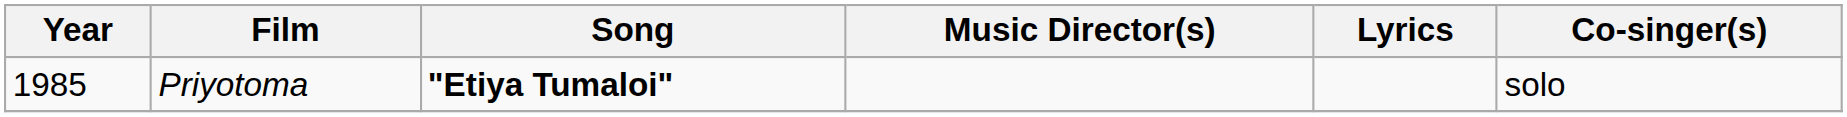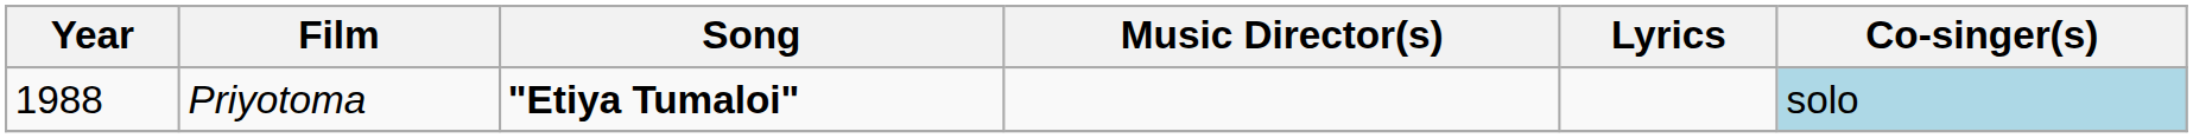 <table class="wikitable sortable" style="width:100%;">
 <tr>
 <th>Year</th>
 <th>Film</th>
 <th>Song</th>
 <th>Music Director(s)</th>
 <th>Lyrics</th>
 <th>Co-singer(s)</th>
 </tr>
 <tr>
-<td>1985</td>
+<td>1988</td>
 <td><em>Priyotoma</em></td>
 <td><strong>"Etiya Tumaloi"</strong></td>
 <td></td>
 <td></td>
-<td>solo</td>
+<td style="background: lightblue;">solo</td>
 </tr>
 <tr>
 </tr>
 </table>
